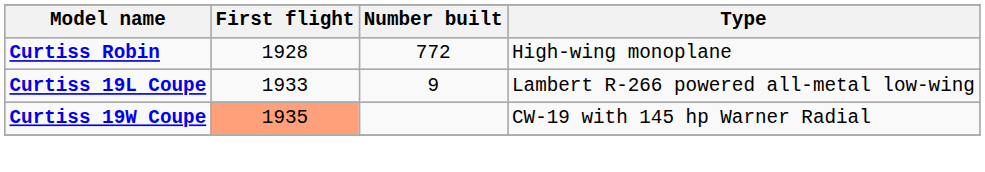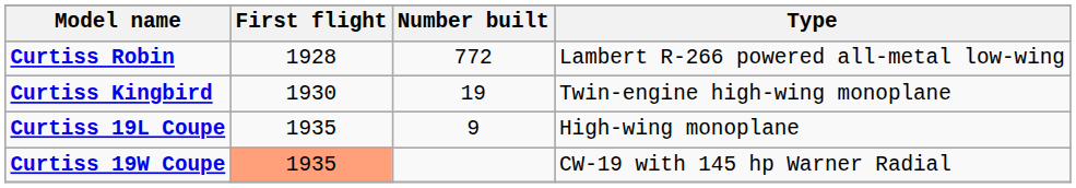 <table class="wikitable" align=center style="font-size:90%;">
 <tr>
 </tr>
 <tr style="background:#efefef;">
 <th>Model name</th>
 <th>First flight</th>
 <th>Number built</th>
 <th>Type</th>
 </tr>
 <tr>
 <td align=left><strong><a href='#'>Curtiss Robin</a></strong></td>
 <td align=center>1928</td>
 <td align=center>772</td>
-<td align=left>High-wing monoplane</td>
+<td align=left>Lambert R-266 powered all-metal low-wing</td>
+</tr>
+<tr>
+<td align=left><strong><a href='#'>Curtiss Kingbird</a></strong></td>
+<td align=center>1930</td>
+<td align=center>19</td>
+<td align=left>Twin-engine high-wing monoplane</td>
 </tr>
 <tr>
 <td align=left><strong><a href='#'>Curtiss 19L Coupe</a></strong></td>
-<td align=center>1933</td>
+<td align=center>1935</td>
 <td align=center>9</td>
-<td align=left>Lambert R-266 powered all-metal low-wing</td>
+<td align=left>High-wing monoplane</td>
 </tr>
 <tr>
 <td align=left><strong><a href='#'>Curtiss 19W Coupe</a></strong></td>
 <td align=center style="background: lightsalmon;">1935</td>
 <td align=center></td>
 <td align=left>CW-19 with 145 hp Warner Radial</td>
 </tr>
 <tr>
 </tr>
 </table>
